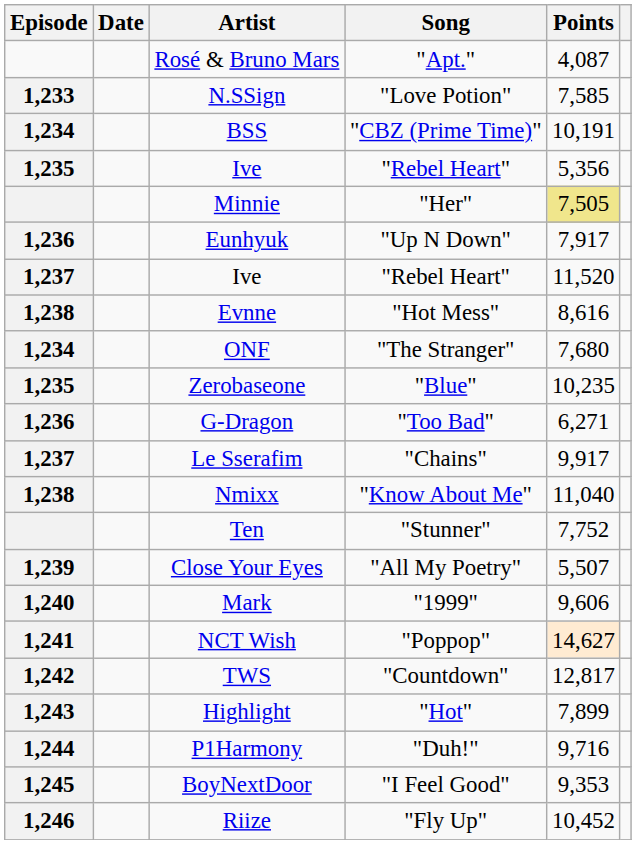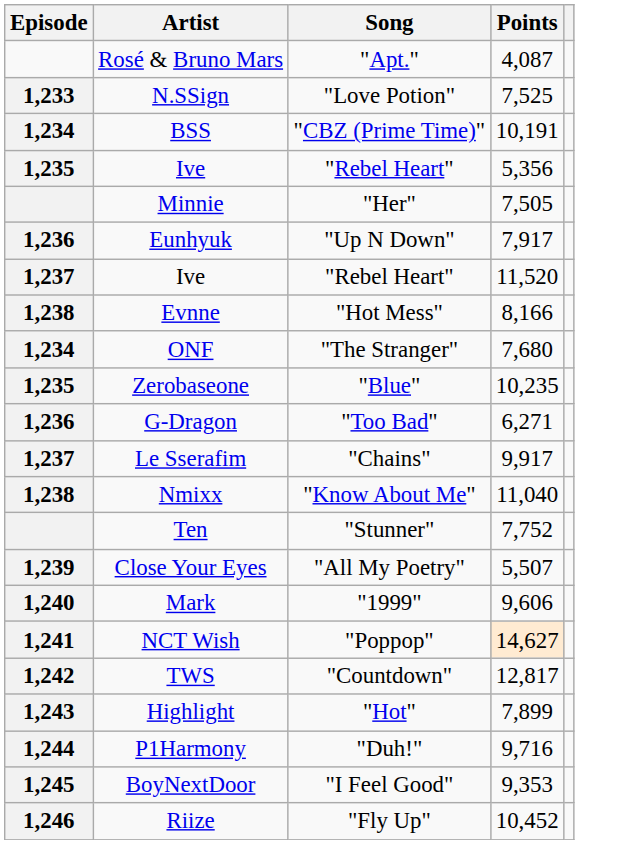 <table class="wikitable plainrowheaders sortable" style="text-align:center">
 <tr>
 <th scope="col">Episode</th>
-<th scope="col">Date</th>
 <th scope="col">Artist</th>
 <th scope="col">Song</th>
 <th scope="col">Points</th>
 <th class=unsortable></th>
 </tr>
 <tr>
-<td></td>
 <td></td>
 <td><a href='#'>Rosé</a> & <a href='#'>Bruno Mars</a></td>
 <td>"<a href='#'>Apt.</a>"</td>
 <td>4,087</td>
 <td style="text-align:center"></td>
 </tr>
 <tr>
 <th scope="row" style="text-align:center">1,233</th>
-<td></td>
 <td><a href='#'>N.SSign</a></td>
 <td>"Love Potion"</td>
-<td>7,585</td>
+<td>7,525</td>
 <td style="text-align:center"></td>
 </tr>
 <tr>
 <th scope="row" style="text-align:center">1,234</th>
-<td></td>
 <td><a href='#'>BSS</a></td>
 <td>"<a href='#'>CBZ (Prime Time)</a>"</td>
 <td>10,191</td>
 <td style="text-align:center"></td>
 </tr>
 <tr>
 <th scope="row" style="text-align:center">1,235</th>
-<td></td>
 <td><a href='#'>Ive</a></td>
 <td>"<a href='#'>Rebel Heart</a>"</td>
 <td>5,356</td>
 <td style="text-align:center"></td>
 </tr>
 <tr>
 <th></th>
-<td></td>
 <td><a href='#'>Minnie</a></td>
 <td>"Her"</td>
-<td style="background: khaki;">7,505</td>
+<td>7,505</td>
 <td style="text-align:center"></td>
 </tr>
 <tr>
 <th scope="row" style="text-align:center">1,236</th>
-<td></td>
 <td><a href='#'>Eunhyuk</a></td>
 <td>"Up N Down"</td>
 <td>7,917</td>
 <td style="text-align:center"></td>
 </tr>
 <tr>
 <th scope="row" style="text-align:center">1,237</th>
-<td></td>
 <td>Ive</td>
 <td>"Rebel Heart"</td>
 <td>11,520</td>
 <td style="text-align:center"></td>
 </tr>
 <tr>
 <th scope="row" style="text-align:center">1,238</th>
-<td></td>
 <td><a href='#'>Evnne</a></td>
 <td>"Hot Mess"</td>
-<td>8,616</td>
+<td>8,166</td>
 <td style="text-align:center"></td>
 </tr>
 <tr>
 <th scope="row" style="text-align:center">1,234</th>
-<td></td>
 <td><a href='#'>ONF</a></td>
 <td>"The Stranger"</td>
 <td>7,680</td>
 <td style="text-align:center"></td>
 </tr>
 <tr>
 <th scope="row" style="text-align:center">1,235</th>
-<td></td>
 <td><a href='#'>Zerobaseone</a></td>
 <td>"<a href='#'>Blue</a>"</td>
 <td>10,235</td>
 <td style="text-align:center"></td>
 </tr>
 <tr>
 <th scope="row" style="text-align:center">1,236</th>
-<td></td>
 <td><a href='#'>G-Dragon</a></td>
 <td>"<a href='#'>Too Bad</a>"</td>
 <td>6,271</td>
 <td style="text-align:center"></td>
 </tr>
 <tr>
 <th scope="row" style="text-align:center">1,237</th>
-<td></td>
 <td><a href='#'>Le Sserafim</a></td>
 <td>"Chains"</td>
 <td>9,917</td>
 <td style="text-align:center"></td>
 </tr>
 <tr>
 <th scope="row" style="text-align:center">1,238</th>
-<td></td>
 <td><a href='#'>Nmixx</a></td>
 <td>"<a href='#'>Know About Me</a>"</td>
 <td>11,040</td>
 <td style="text-align:center"></td>
 </tr>
 <tr>
 <th></th>
-<td></td>
 <td><a href='#'>Ten</a></td>
 <td>"Stunner"</td>
 <td>7,752</td>
 <td style="text-align:center"></td>
 </tr>
 <tr>
 <th scope="row" style="text-align:center">1,239</th>
-<td></td>
 <td><a href='#'>Close Your Eyes</a></td>
 <td>"All My Poetry"</td>
 <td>5,507</td>
 <td style="text-align:center"></td>
 </tr>
 <tr>
 <th scope="row" style="text-align:center">1,240</th>
-<td></td>
 <td><a href='#'>Mark</a></td>
 <td>"1999"</td>
 <td>9,606</td>
 <td style="text-align:center"></td>
 </tr>
 <tr>
 <th scope="row" style="text-align:center">1,241</th>
-<td></td>
 <td><a href='#'>NCT Wish</a></td>
 <td>"Poppop"</td>
 <td style="background:#FFEBD2">14,627</td>
 <td style="text-align:center"></td>
 </tr>
 <tr>
 <th scope="row" style="text-align:center">1,242</th>
-<td></td>
 <td><a href='#'>TWS</a></td>
 <td>"Countdown"</td>
 <td>12,817</td>
 <td style="text-align:center"></td>
 </tr>
 <tr>
 <th scope="row" style="text-align:center">1,243</th>
-<td></td>
 <td><a href='#'>Highlight</a></td>
 <td>"<a href='#'>Hot</a>"</td>
 <td>7,899</td>
 <td style="text-align:center"></td>
 </tr>
 <tr>
 <th scope="row" style="text-align:center">1,244</th>
-<td></td>
 <td><a href='#'>P1Harmony</a></td>
 <td>"Duh!"</td>
 <td>9,716</td>
 <td style="text-align:center"></td>
 </tr>
 <tr>
 <th scope="row" style="text-align:center">1,245</th>
-<td></td>
 <td><a href='#'>BoyNextDoor</a></td>
 <td>"I Feel Good"</td>
 <td>9,353</td>
 <td style="text-align:center"></td>
 </tr>
 <tr>
 <th scope="row" style="text-align:center">1,246</th>
-<td></td>
 <td><a href='#'>Riize</a></td>
 <td>"Fly Up"</td>
 <td>10,452</td>
 <td style="text-align:center"></td>
 </tr>
 </table>
